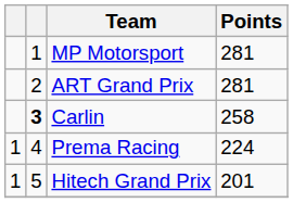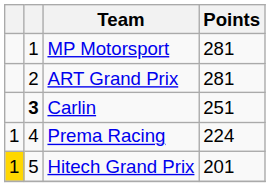 <table class="wikitable" style="font-size: 85%;">
 <tr>
 <th></th>
 <th></th>
 <th>Team</th>
 <th>Points</th>
 </tr>
 <tr>
 <td align="left"></td>
 <td align="center">1</td>
 <td> <a href='#'>MP Motorsport</a></td>
 <td>281</td>
 </tr>
 <tr>
 <td align="left"></td>
 <td align="center">2</td>
 <td> <a href='#'>ART Grand Prix</a></td>
 <td>281</td>
 </tr>
 <tr>
 <td align="left"></td>
 <td align="center"><strong>3</strong></td>
 <td> <a href='#'>Carlin</a></td>
-<td>258</td>
+<td>251</td>
 </tr>
 <tr>
 <td align="left"> 1</td>
 <td align="center">4</td>
 <td> <a href='#'>Prema Racing</a></td>
 <td>224</td>
 </tr>
 <tr>
-<td align="left"> 1</td>
+<td align="left" style="background: gold;"> 1</td>
 <td align="center">5</td>
 <td> <a href='#'>Hitech Grand Prix</a></td>
 <td>201</td>
 </tr>
 <tr>
 </tr>
 </table>
